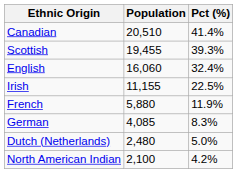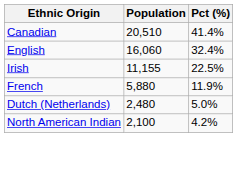 <table class="wikitable">
 <tr>
 <th>Ethnic Origin</th>
 <th>Population</th>
 <th>Pct (%)</th>
 </tr>
 <tr>
 <td><a href='#'>Canadian</a></td>
 <td>20,510</td>
 <td>41.4%</td>
-</tr>
-<tr>
-<td><a href='#'>Scottish</a></td>
-<td>19,455</td>
-<td>39.3%</td>
 </tr>
 <tr>
 <td><a href='#'>English</a></td>
 <td>16,060</td>
 <td>32.4%</td>
 </tr>
 <tr>
 <td><a href='#'>Irish</a></td>
 <td>11,155</td>
 <td>22.5%</td>
 </tr>
 <tr>
 <td><a href='#'>French</a></td>
 <td>5,880</td>
 <td>11.9%</td>
 </tr>
 <tr>
-<td><a href='#'>German</a></td>
-<td>4,085</td>
-<td>8.3%</td>
-</tr>
-<tr>
 <td><a href='#'>Dutch (Netherlands)</a></td>
 <td>2,480</td>
 <td>5.0%</td>
 </tr>
 <tr>
 <td><a href='#'>North American Indian</a></td>
 <td>2,100</td>
 <td>4.2%</td>
 </tr>
 </table>
